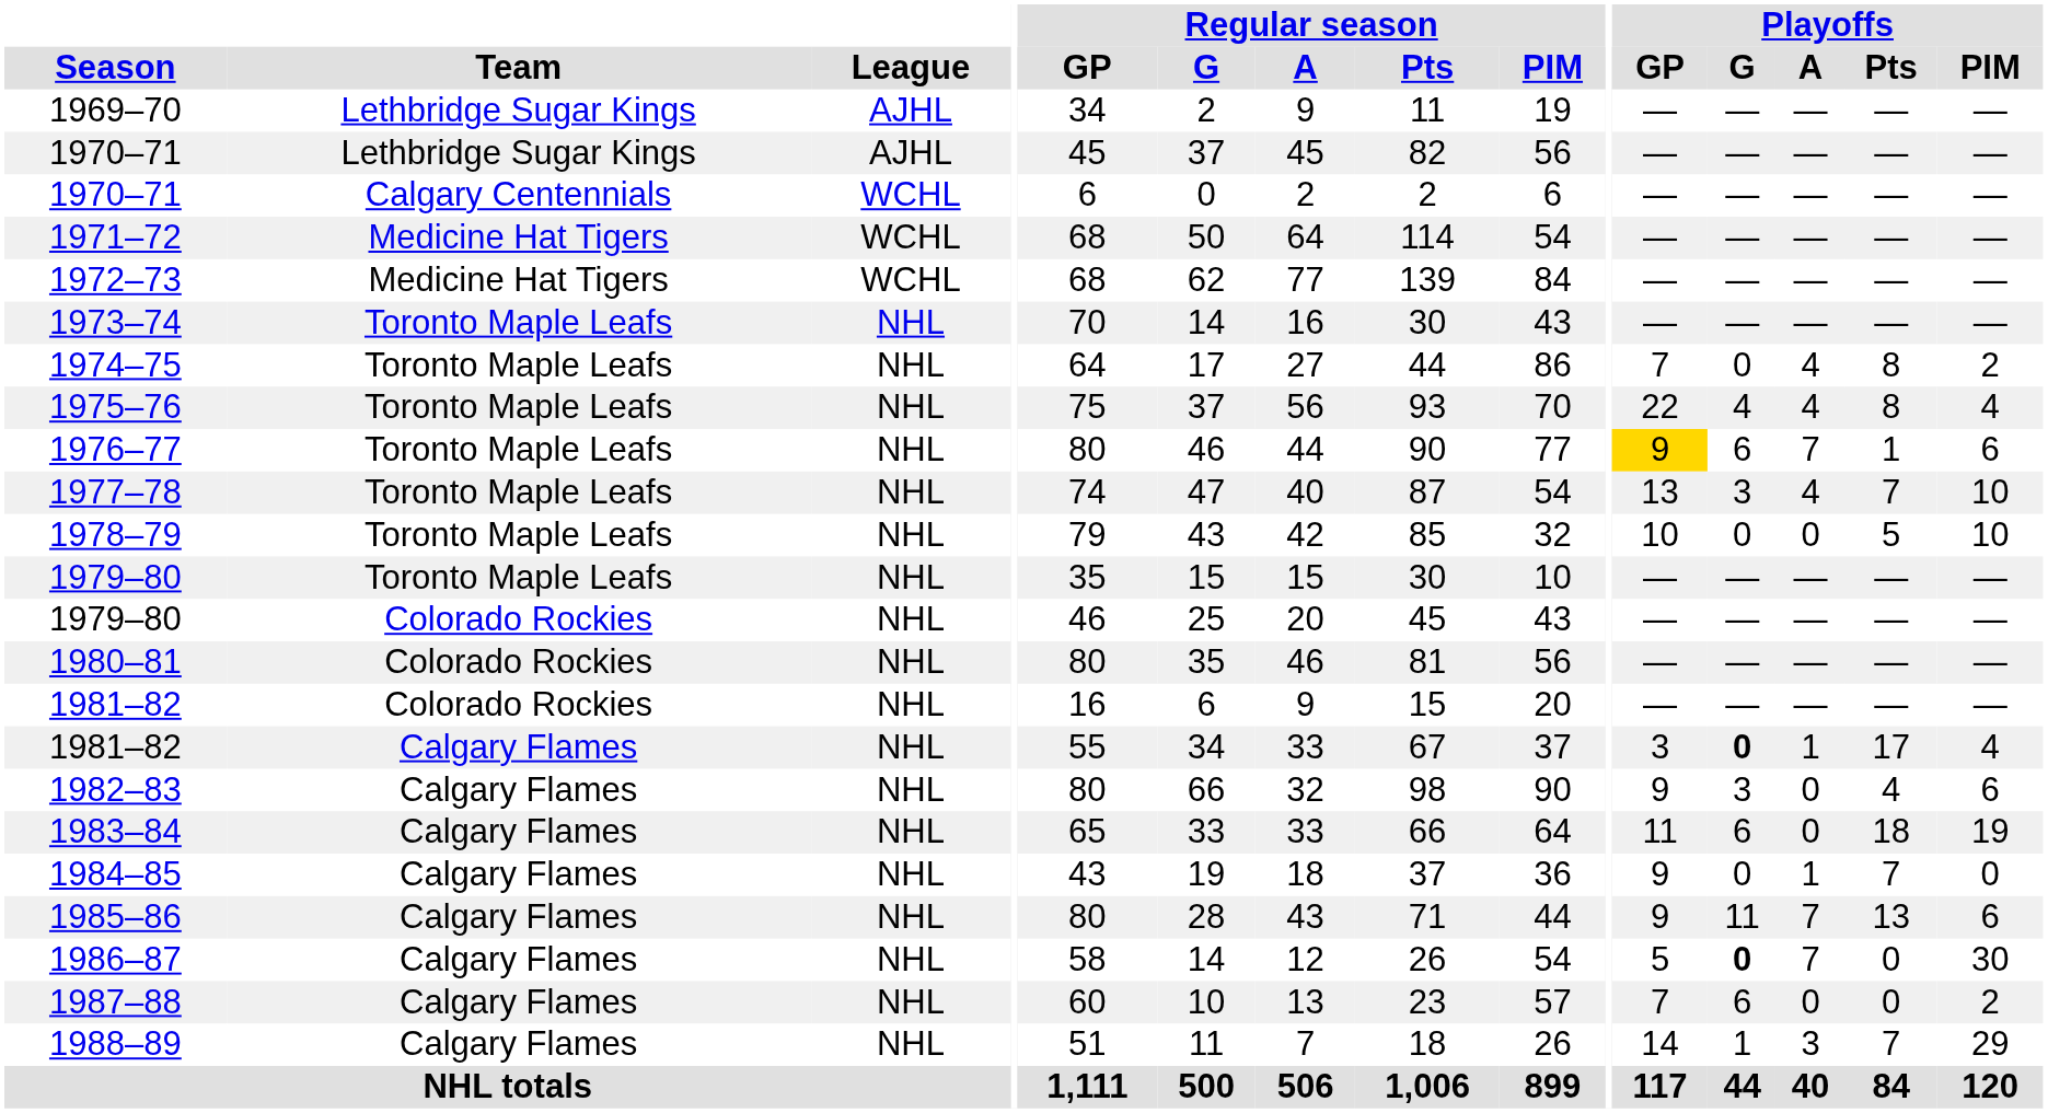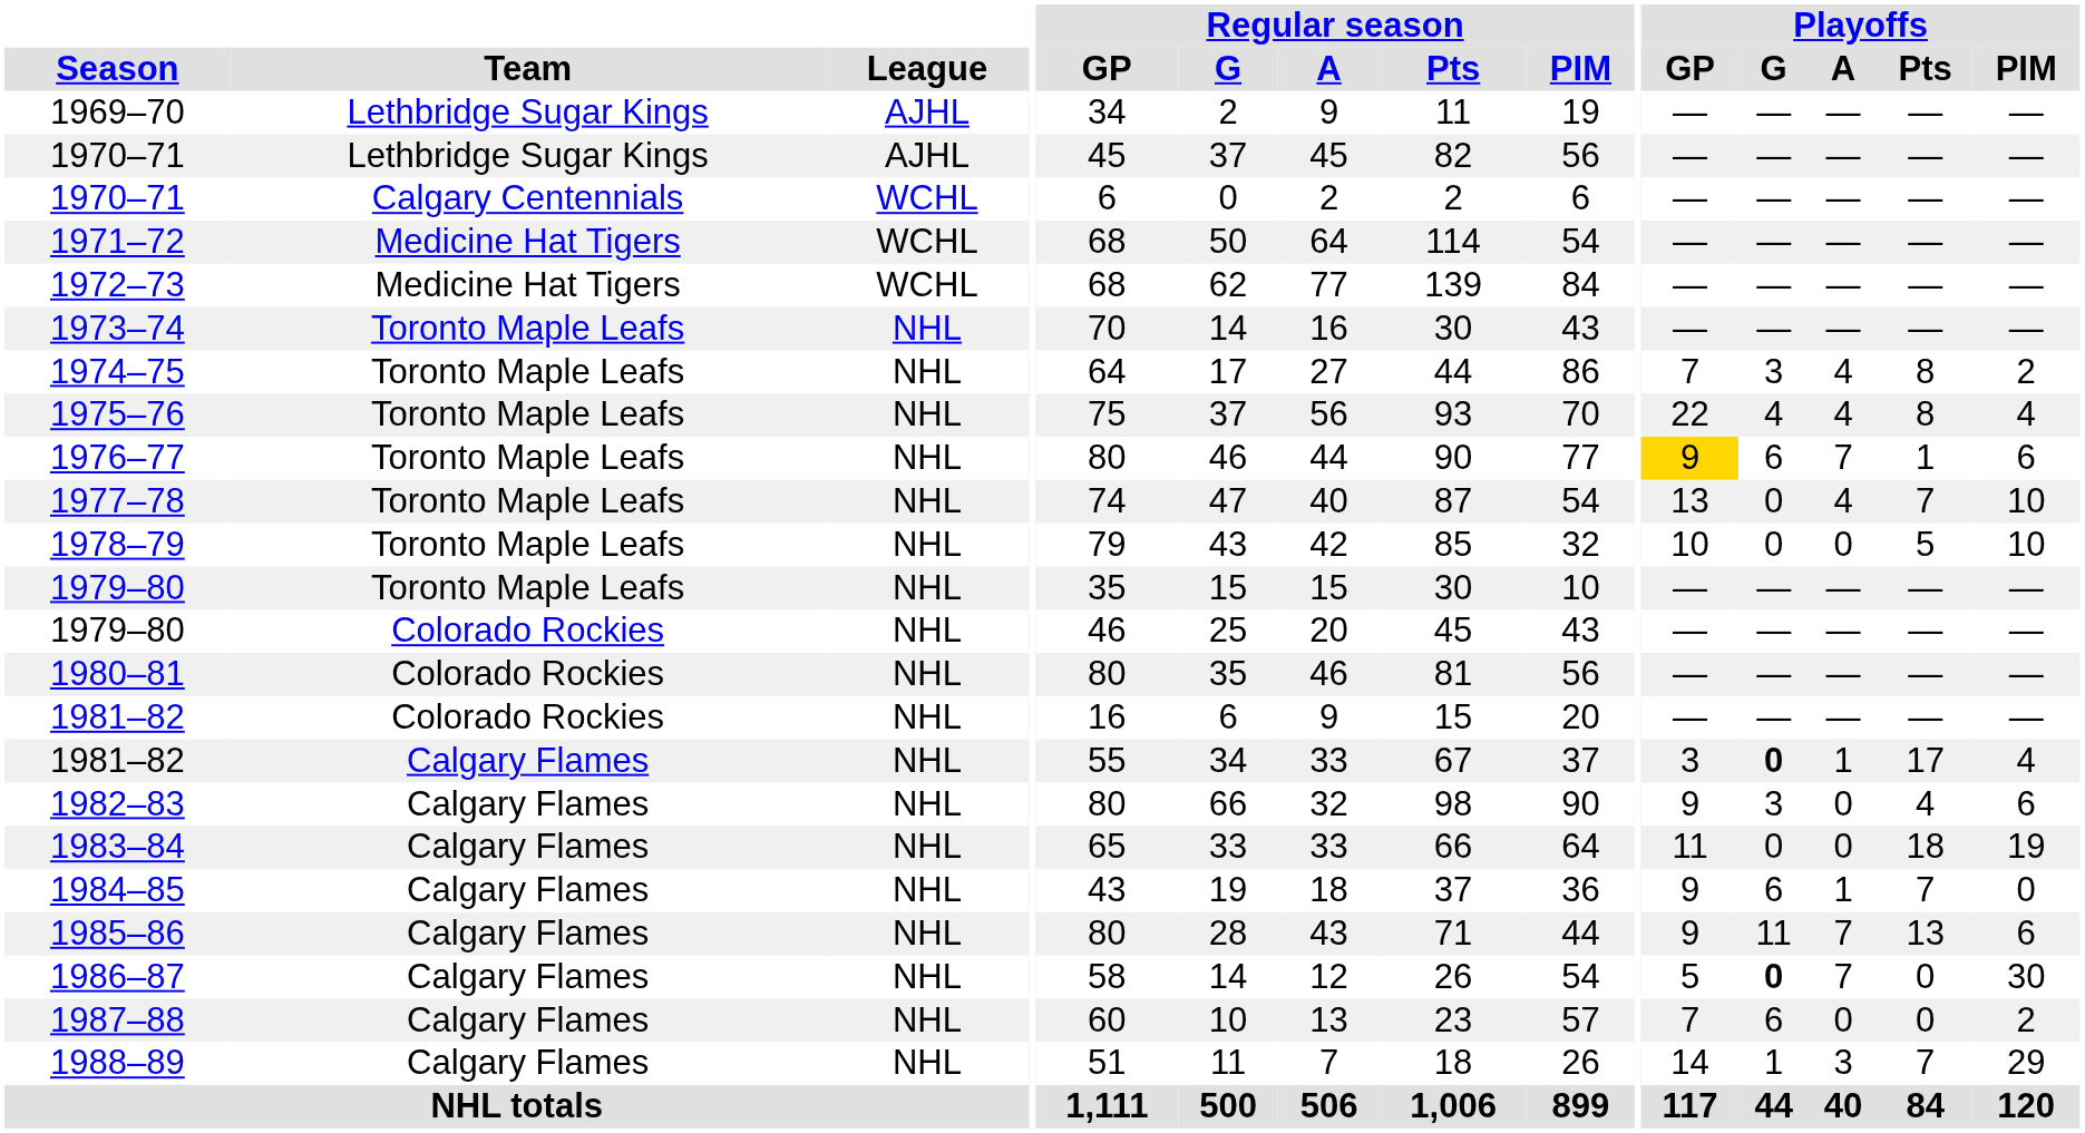 <table border="0" cellpadding="1" cellspacing="0" style="text-align:center; width:60em">
 <tr bgcolor="#e0e0e0">
 <th colspan="3" bgcolor="#ffffff"></th>
 <th rowspan="100" bgcolor="#ffffff"></th>
 <th colspan="5"><a href='#'>Regular season</a></th>
 <th rowspan="100" bgcolor="#ffffff"></th>
 <th colspan="5"><a href='#'>Playoffs</a></th>
 </tr>
 <tr bgcolor="#e0e0e0">
 <th><a href='#'>Season</a></th>
 <th>Team</th>
 <th>League</th>
 <th>GP</th>
 <th><a href='#'>G</a></th>
 <th><a href='#'>A</a></th>
 <th><a href='#'>Pts</a></th>
 <th><a href='#'>PIM</a></th>
 <th>GP</th>
 <th>G</th>
 <th>A</th>
 <th>Pts</th>
 <th>PIM</th>
 </tr>
 <tr>
 <td>1969–70</td>
 <td><a href='#'>Lethbridge Sugar Kings</a></td>
 <td><a href='#'>AJHL</a></td>
 <td>34</td>
 <td>2</td>
 <td>9</td>
 <td>11</td>
 <td>19</td>
 <td>—</td>
 <td>—</td>
 <td>—</td>
 <td>—</td>
 <td>—</td>
 </tr>
 <tr bgcolor="#f0f0f0">
 <td>1970–71</td>
 <td>Lethbridge Sugar Kings</td>
 <td>AJHL</td>
 <td>45</td>
 <td>37</td>
 <td>45</td>
 <td>82</td>
 <td>56</td>
 <td>—</td>
 <td>—</td>
 <td>—</td>
 <td>—</td>
 <td>—</td>
 </tr>
 <tr>
 <td><a href='#'>1970–71</a></td>
 <td><a href='#'>Calgary Centennials</a></td>
 <td><a href='#'>WCHL</a></td>
 <td>6</td>
 <td>0</td>
 <td>2</td>
 <td>2</td>
 <td>6</td>
 <td>—</td>
 <td>—</td>
 <td>—</td>
 <td>—</td>
 <td>—</td>
 </tr>
 <tr bgcolor="#f0f0f0">
 <td><a href='#'>1971–72</a></td>
 <td><a href='#'>Medicine Hat Tigers</a></td>
 <td>WCHL</td>
 <td>68</td>
 <td>50</td>
 <td>64</td>
 <td>114</td>
 <td>54</td>
 <td>—</td>
 <td>—</td>
 <td>—</td>
 <td>—</td>
 <td>—</td>
 </tr>
 <tr>
 <td><a href='#'>1972–73</a></td>
 <td>Medicine Hat Tigers</td>
 <td>WCHL</td>
 <td>68</td>
 <td>62</td>
 <td>77</td>
 <td>139</td>
 <td>84</td>
 <td>—</td>
 <td>—</td>
 <td>—</td>
 <td>—</td>
 <td>—</td>
 </tr>
 <tr bgcolor="#f0f0f0">
 <td><a href='#'>1973–74</a></td>
 <td><a href='#'>Toronto Maple Leafs</a></td>
 <td><a href='#'>NHL</a></td>
 <td>70</td>
 <td>14</td>
 <td>16</td>
 <td>30</td>
 <td>43</td>
 <td>—</td>
 <td>—</td>
 <td>—</td>
 <td>—</td>
 <td>—</td>
 </tr>
 <tr>
 <td><a href='#'>1974–75</a></td>
 <td>Toronto Maple Leafs</td>
 <td>NHL</td>
 <td>64</td>
 <td>17</td>
 <td>27</td>
 <td>44</td>
 <td>86</td>
 <td>7</td>
-<td>0</td>
+<td>3</td>
 <td>4</td>
 <td>8</td>
 <td>2</td>
 </tr>
 <tr bgcolor="#f0f0f0">
 <td><a href='#'>1975–76</a></td>
 <td>Toronto Maple Leafs</td>
 <td>NHL</td>
 <td>75</td>
 <td>37</td>
 <td>56</td>
 <td>93</td>
 <td>70</td>
 <td>22</td>
 <td>4</td>
 <td>4</td>
 <td>8</td>
 <td>4</td>
 </tr>
 <tr>
 <td><a href='#'>1976–77</a></td>
 <td>Toronto Maple Leafs</td>
 <td>NHL</td>
 <td>80</td>
 <td>46</td>
 <td>44</td>
 <td>90</td>
 <td>77</td>
 <td style="background: gold;">9</td>
 <td>6</td>
 <td>7</td>
 <td>1</td>
 <td>6</td>
 </tr>
 <tr bgcolor="#f0f0f0">
 <td><a href='#'>1977–78</a></td>
 <td>Toronto Maple Leafs</td>
 <td>NHL</td>
 <td>74</td>
 <td>47</td>
 <td>40</td>
 <td>87</td>
 <td>54</td>
 <td>13</td>
-<td>3</td>
+<td>0</td>
 <td>4</td>
 <td>7</td>
 <td>10</td>
 </tr>
 <tr>
 <td><a href='#'>1978–79</a></td>
 <td>Toronto Maple Leafs</td>
 <td>NHL</td>
 <td>79</td>
 <td>43</td>
 <td>42</td>
 <td>85</td>
 <td>32</td>
 <td>10</td>
 <td>0</td>
 <td>0</td>
 <td>5</td>
 <td>10</td>
 </tr>
 <tr bgcolor="#f0f0f0">
 <td><a href='#'>1979–80</a></td>
 <td>Toronto Maple Leafs</td>
 <td>NHL</td>
 <td>35</td>
 <td>15</td>
 <td>15</td>
 <td>30</td>
 <td>10</td>
 <td>—</td>
 <td>—</td>
 <td>—</td>
 <td>—</td>
 <td>—</td>
 </tr>
 <tr>
 <td>1979–80</td>
 <td><a href='#'>Colorado Rockies</a></td>
 <td>NHL</td>
 <td>46</td>
 <td>25</td>
 <td>20</td>
 <td>45</td>
 <td>43</td>
 <td>—</td>
 <td>—</td>
 <td>—</td>
 <td>—</td>
 <td>—</td>
 </tr>
 <tr bgcolor="#f0f0f0">
 <td><a href='#'>1980–81</a></td>
 <td>Colorado Rockies</td>
 <td>NHL</td>
 <td>80</td>
 <td>35</td>
 <td>46</td>
 <td>81</td>
 <td>56</td>
 <td>—</td>
 <td>—</td>
 <td>—</td>
 <td>—</td>
 <td>—</td>
 </tr>
 <tr>
 <td><a href='#'>1981–82</a></td>
 <td>Colorado Rockies</td>
 <td>NHL</td>
 <td>16</td>
 <td>6</td>
 <td>9</td>
 <td>15</td>
 <td>20</td>
 <td>—</td>
 <td>—</td>
 <td>—</td>
 <td>—</td>
 <td>—</td>
 </tr>
 <tr bgcolor="#f0f0f0">
 <td>1981–82</td>
 <td><a href='#'>Calgary Flames</a></td>
 <td>NHL</td>
 <td>55</td>
 <td>34</td>
 <td>33</td>
 <td>67</td>
 <td>37</td>
 <td>3</td>
 <td><strong>0</strong></td>
 <td>1</td>
 <td>17</td>
 <td>4</td>
 </tr>
 <tr>
 <td><a href='#'>1982–83</a></td>
 <td>Calgary Flames</td>
 <td>NHL</td>
 <td>80</td>
 <td>66</td>
 <td>32</td>
 <td>98</td>
 <td>90</td>
 <td>9</td>
 <td>3</td>
 <td>0</td>
 <td>4</td>
 <td>6</td>
 </tr>
 <tr bgcolor="#f0f0f0">
 <td><a href='#'>1983–84</a></td>
 <td>Calgary Flames</td>
 <td>NHL</td>
 <td>65</td>
 <td>33</td>
 <td>33</td>
 <td>66</td>
 <td>64</td>
 <td>11</td>
-<td>6</td>
+<td>0</td>
 <td>0</td>
 <td>18</td>
 <td>19</td>
 </tr>
 <tr>
 <td><a href='#'>1984–85</a></td>
 <td>Calgary Flames</td>
 <td>NHL</td>
 <td>43</td>
 <td>19</td>
 <td>18</td>
 <td>37</td>
 <td>36</td>
 <td>9</td>
-<td>0</td>
+<td>6</td>
 <td>1</td>
 <td>7</td>
 <td>0</td>
 </tr>
 <tr bgcolor="#f0f0f0">
 <td><a href='#'>1985–86</a></td>
 <td>Calgary Flames</td>
 <td>NHL</td>
 <td>80</td>
 <td>28</td>
 <td>43</td>
 <td>71</td>
 <td>44</td>
 <td>9</td>
 <td>11</td>
 <td>7</td>
 <td>13</td>
 <td>6</td>
 </tr>
 <tr>
 <td><a href='#'>1986–87</a></td>
 <td>Calgary Flames</td>
 <td>NHL</td>
 <td>58</td>
 <td>14</td>
 <td>12</td>
 <td>26</td>
 <td>54</td>
 <td>5</td>
 <td><strong>0</strong></td>
 <td>7</td>
 <td>0</td>
 <td>30</td>
 </tr>
 <tr bgcolor="#f0f0f0">
 <td><a href='#'>1987–88</a></td>
 <td>Calgary Flames</td>
 <td>NHL</td>
 <td>60</td>
 <td>10</td>
 <td>13</td>
 <td>23</td>
 <td>57</td>
 <td>7</td>
 <td>6</td>
 <td>0</td>
 <td>0</td>
 <td>2</td>
 </tr>
 <tr>
 <td><a href='#'>1988–89</a></td>
 <td>Calgary Flames</td>
 <td>NHL</td>
 <td>51</td>
 <td>11</td>
 <td>7</td>
 <td>18</td>
 <td>26</td>
 <td>14</td>
 <td>1</td>
 <td>3</td>
 <td>7</td>
 <td>29</td>
 </tr>
 <tr bgcolor="#e0e0e0">
 <th colspan="3">NHL totals</th>
 <th>1,111</th>
 <th>500</th>
 <th>506</th>
 <th>1,006</th>
 <th>899</th>
 <th>117</th>
 <th>44</th>
 <th>40</th>
 <th>84</th>
 <th>120</th>
 </tr>
 </table>
